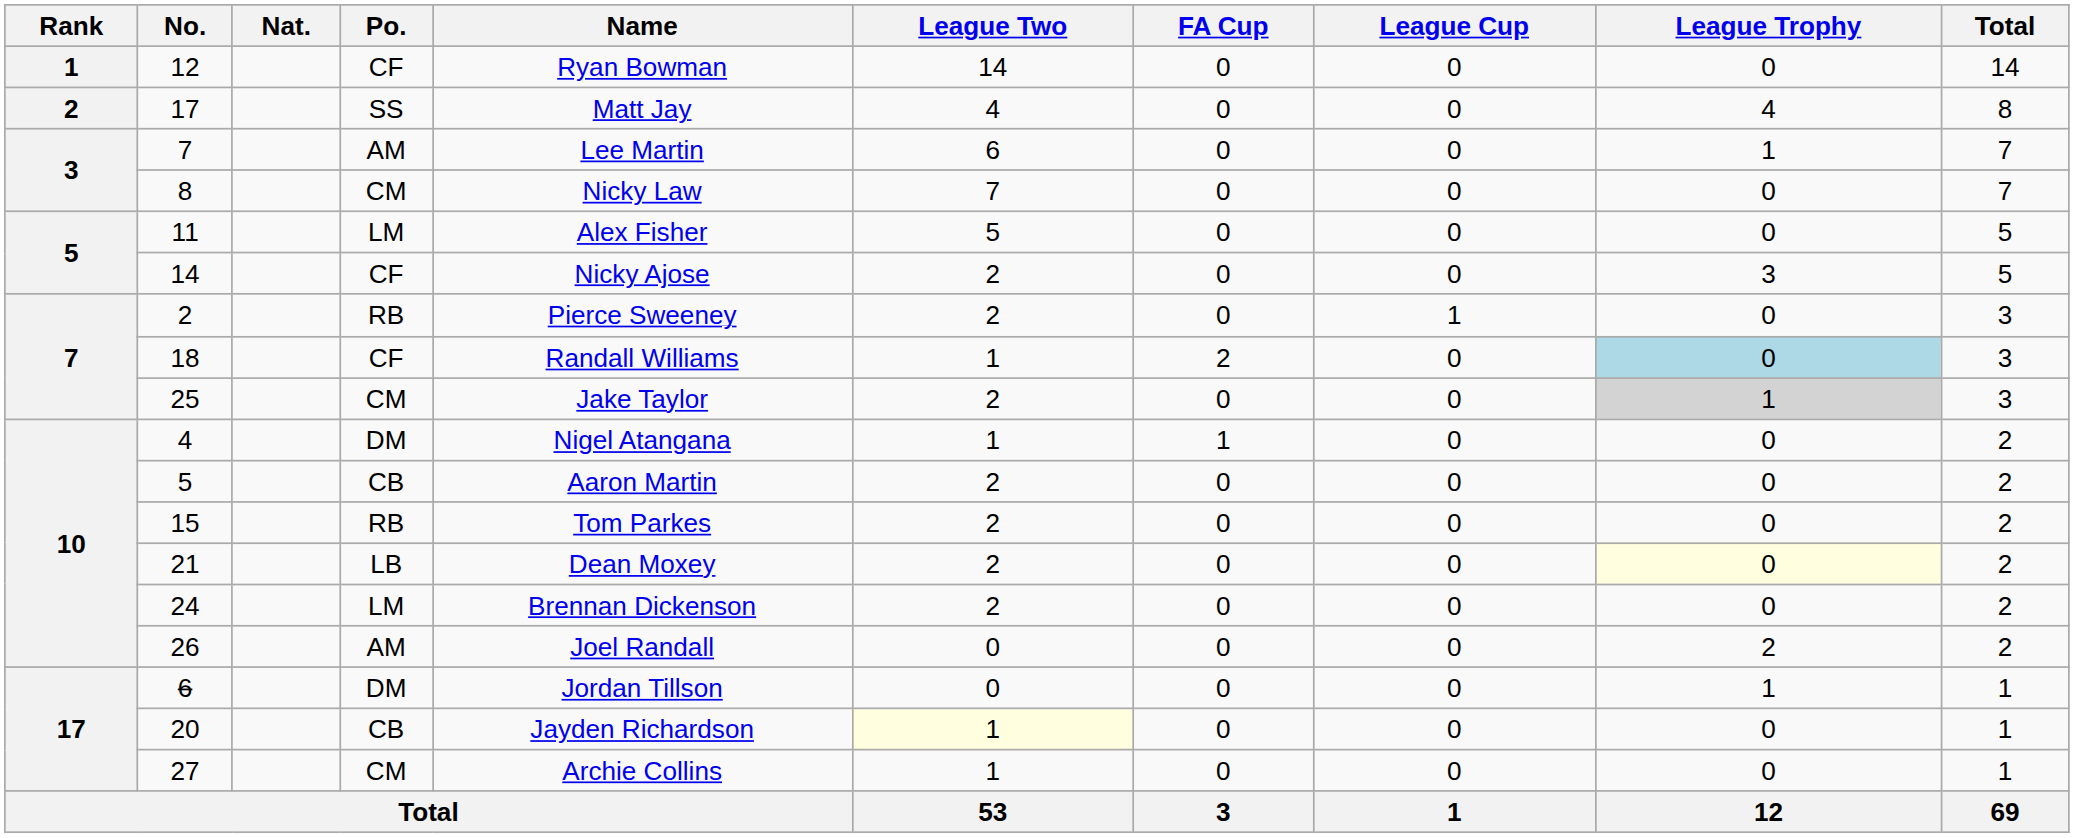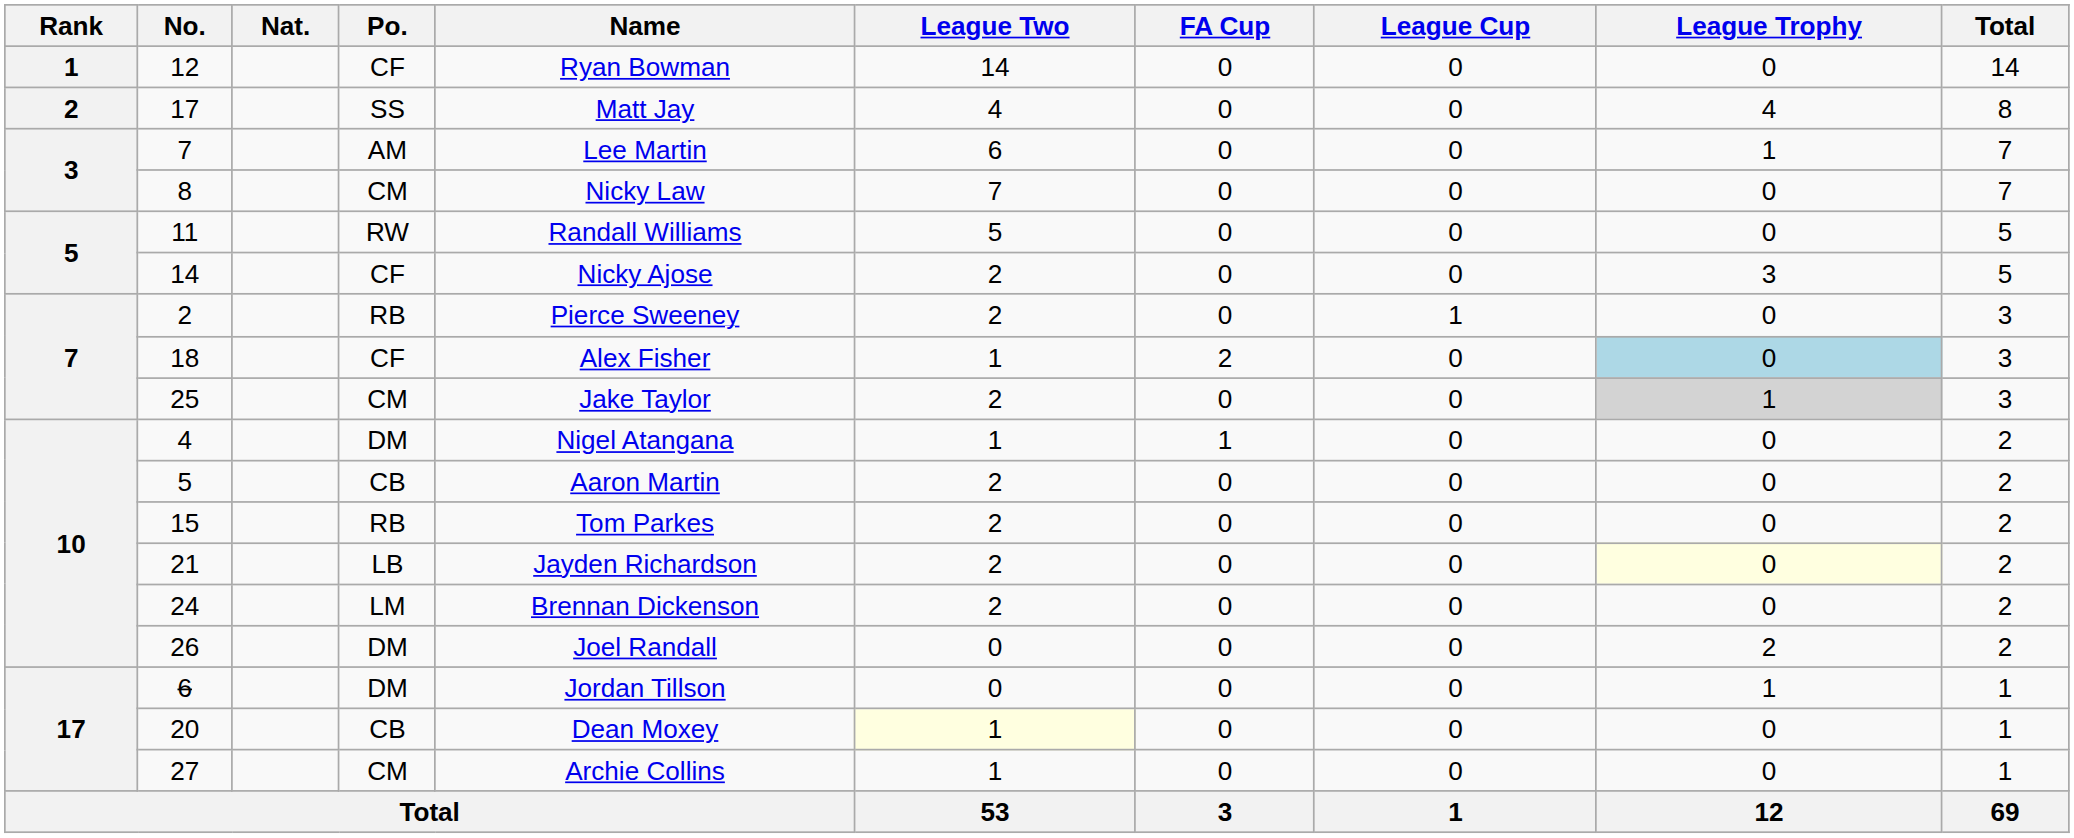 <table class="wikitable" style="text-align:center; font-size:95%; width:95%;">
 <tr>
 <th>Rank</th>
 <th>No.</th>
 <th>Nat.</th>
 <th>Po.</th>
 <th>Name</th>
 <th><a href='#'>League Two</a></th>
 <th><a href='#'>FA Cup</a></th>
 <th><a href='#'>League Cup</a></th>
 <th><a href='#'>League Trophy</a></th>
 <th>Total</th>
 </tr>
 <tr>
 <th rowspan=1>1</th>
 <td>12</td>
 <td></td>
 <td>CF</td>
 <td><a href='#'>Ryan Bowman</a></td>
 <td>14</td>
 <td>0</td>
 <td>0</td>
 <td>0</td>
 <td>14</td>
 </tr>
 <tr>
 <th rowspan=1>2</th>
 <td>17</td>
 <td></td>
 <td>SS</td>
 <td><a href='#'>Matt Jay</a></td>
 <td>4</td>
 <td>0</td>
 <td>0</td>
 <td>4</td>
 <td>8</td>
 </tr>
 <tr>
 <th rowspan=2>3</th>
 <td>7</td>
 <td></td>
 <td>AM</td>
 <td><a href='#'>Lee Martin</a></td>
 <td>6</td>
 <td>0</td>
 <td>0</td>
 <td>1</td>
 <td>7</td>
 </tr>
 <tr>
 <td>8</td>
 <td></td>
 <td>CM</td>
 <td><a href='#'>Nicky Law</a></td>
 <td>7</td>
 <td>0</td>
 <td>0</td>
 <td>0</td>
 <td>7</td>
 </tr>
 <tr>
 <th rowspan=2>5</th>
 <td>11</td>
 <td></td>
-<td>LM</td>
-<td><a href='#'>Alex Fisher</a></td>
+<td>RW</td>
+<td><a href='#'>Randall Williams</a></td>
 <td>5</td>
 <td>0</td>
 <td>0</td>
 <td>0</td>
 <td>5</td>
 </tr>
 <tr>
 <td>14</td>
 <td></td>
 <td>CF</td>
 <td><a href='#'>Nicky Ajose</a></td>
 <td>2</td>
 <td>0</td>
 <td>0</td>
 <td>3</td>
 <td>5</td>
 </tr>
 <tr>
 <th rowspan=3>7</th>
 <td>2</td>
 <td></td>
 <td>RB</td>
 <td><a href='#'>Pierce Sweeney</a></td>
 <td>2</td>
 <td>0</td>
 <td>1</td>
 <td>0</td>
 <td>3</td>
 </tr>
 <tr>
 <td>18</td>
 <td></td>
 <td>CF</td>
-<td><a href='#'>Randall Williams</a></td>
+<td><a href='#'>Alex Fisher</a></td>
 <td>1</td>
 <td>2</td>
 <td>0</td>
 <td style="background: lightblue;">0</td>
 <td>3</td>
 </tr>
 <tr>
 <td>25</td>
 <td></td>
 <td>CM</td>
 <td><a href='#'>Jake Taylor</a></td>
 <td>2</td>
 <td>0</td>
 <td>0</td>
 <td style="background: lightgrey;">1</td>
 <td>3</td>
 </tr>
 <tr>
 <th rowspan=6>10</th>
 <td>4</td>
 <td></td>
 <td>DM</td>
 <td><a href='#'>Nigel Atangana</a></td>
 <td>1</td>
 <td>1</td>
 <td>0</td>
 <td>0</td>
 <td>2</td>
 </tr>
 <tr>
 <td>5</td>
 <td></td>
 <td>CB</td>
 <td><a href='#'>Aaron Martin</a></td>
 <td>2</td>
 <td>0</td>
 <td>0</td>
 <td>0</td>
 <td>2</td>
 </tr>
 <tr>
 <td>15</td>
 <td></td>
 <td>RB</td>
 <td><a href='#'>Tom Parkes</a></td>
 <td>2</td>
 <td>0</td>
 <td>0</td>
 <td>0</td>
 <td>2</td>
 </tr>
 <tr>
 <td>21</td>
 <td></td>
 <td>LB</td>
-<td><a href='#'>Dean Moxey</a></td>
+<td><a href='#'>Jayden Richardson</a></td>
 <td>2</td>
 <td>0</td>
 <td>0</td>
 <td style="background: lightyellow;">0</td>
 <td>2</td>
 </tr>
 <tr>
 <td>24</td>
 <td></td>
 <td>LM</td>
 <td><a href='#'>Brennan Dickenson</a></td>
 <td>2</td>
 <td>0</td>
 <td>0</td>
 <td>0</td>
 <td>2</td>
 </tr>
 <tr>
 <td>26</td>
 <td></td>
-<td>AM</td>
+<td>DM</td>
 <td><a href='#'>Joel Randall</a></td>
 <td>0</td>
 <td>0</td>
 <td>0</td>
 <td>2</td>
 <td>2</td>
 </tr>
 <tr>
 <th rowspan=3>17</th>
 <td><s>6</s></td>
 <td></td>
 <td>DM</td>
 <td><a href='#'>Jordan Tillson</a></td>
 <td>0</td>
 <td>0</td>
 <td>0</td>
 <td>1</td>
 <td>1</td>
 </tr>
 <tr>
 <td>20</td>
 <td></td>
 <td>CB</td>
-<td><a href='#'>Jayden Richardson</a></td>
+<td><a href='#'>Dean Moxey</a></td>
 <td style="background: lightyellow;">1</td>
 <td>0</td>
 <td>0</td>
 <td>0</td>
 <td>1</td>
 </tr>
 <tr>
 <td>27</td>
 <td></td>
 <td>CM</td>
 <td><a href='#'>Archie Collins</a></td>
 <td>1</td>
 <td>0</td>
 <td>0</td>
 <td>0</td>
 <td>1</td>
 </tr>
 <tr>
 <th colspan=5>Total</th>
 <th>53</th>
 <th>3</th>
 <th>1</th>
 <th>12</th>
 <th>69</th>
 </tr>
 </table>
